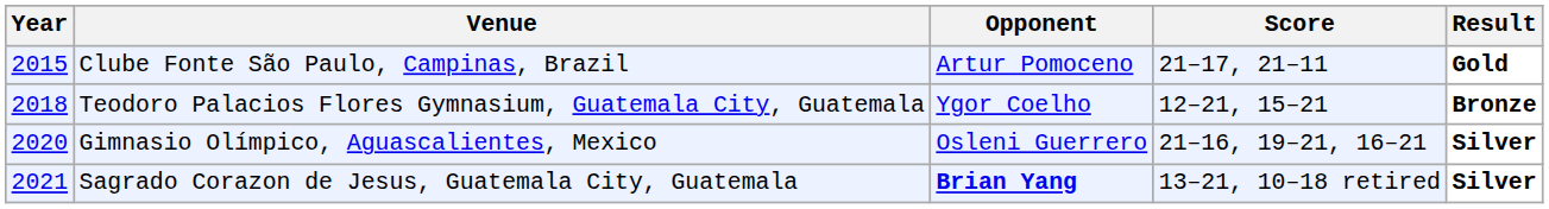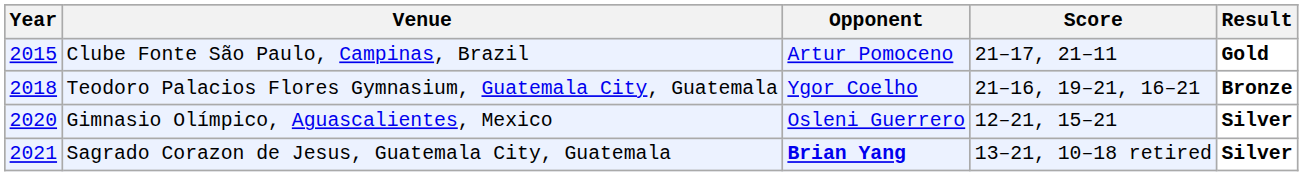 <table class="sortable wikitable" style="font-size: 90%;">
 <tr>
 <th>Year</th>
 <th>Venue</th>
 <th>Opponent</th>
 <th>Score</th>
 <th>Result</th>
 </tr>
 <tr style="background:#ECF2FF">
 <td align="center"><a href='#'>2015</a></td>
 <td align="left">Clube Fonte São Paulo, <a href='#'>Campinas</a>, Brazil</td>
 <td align="left"> <a href='#'>Artur Pomoceno</a></td>
 <td align="left">21–17, 21–11</td>
 <td style="text-align:left; background:white"> <strong>Gold</strong></td>
 </tr>
 <tr style="background:#ECF2FF">
 <td align="center"><a href='#'>2018</a></td>
 <td align="left">Teodoro Palacios Flores Gymnasium, <a href='#'>Guatemala City</a>, Guatemala</td>
 <td align="left"> <a href='#'>Ygor Coelho</a></td>
-<td align="left">12–21, 15–21</td>
+<td align="left">21–16, 19–21, 16–21</td>
 <td style="text-align:left; background:white"> <strong>Bronze</strong></td>
 </tr>
 <tr style="background:#ECF2FF">
 <td align="center"><a href='#'>2020</a></td>
 <td align="left">Gimnasio Olímpico, <a href='#'>Aguascalientes</a>, Mexico</td>
 <td align="left"> <a href='#'>Osleni Guerrero</a></td>
-<td align="left">21–16, 19–21, 16–21</td>
+<td align="left">12–21, 15–21</td>
 <td style="text-align:left; background:white"> <strong>Silver</strong></td>
 </tr>
 <tr style="background:#ECF2FF">
 <td align="center"><a href='#'>2021</a></td>
 <td align="left">Sagrado Corazon de Jesus, Guatemala City, Guatemala</td>
 <td align="left"><strong> <a href='#'>Brian Yang</a></strong></td>
 <td align="left">13–21, 10–18 retired</td>
 <td style="text-align:left; background:white"> <strong>Silver</strong></td>
 </tr>
 </table>
